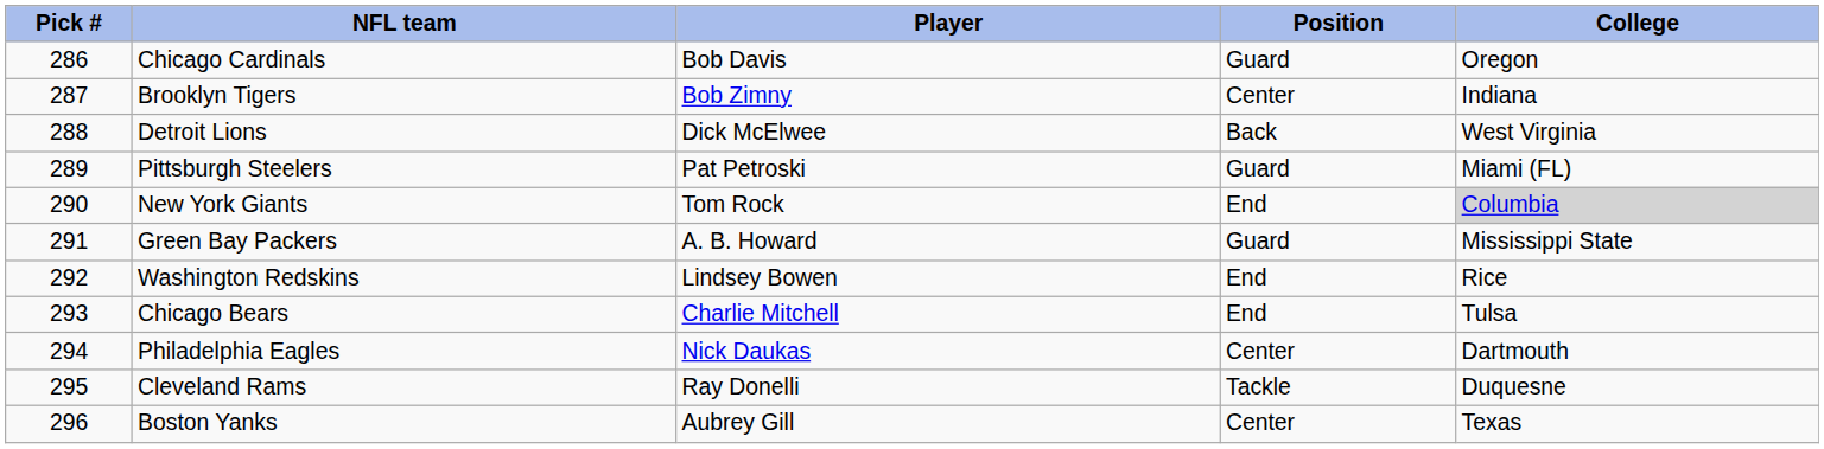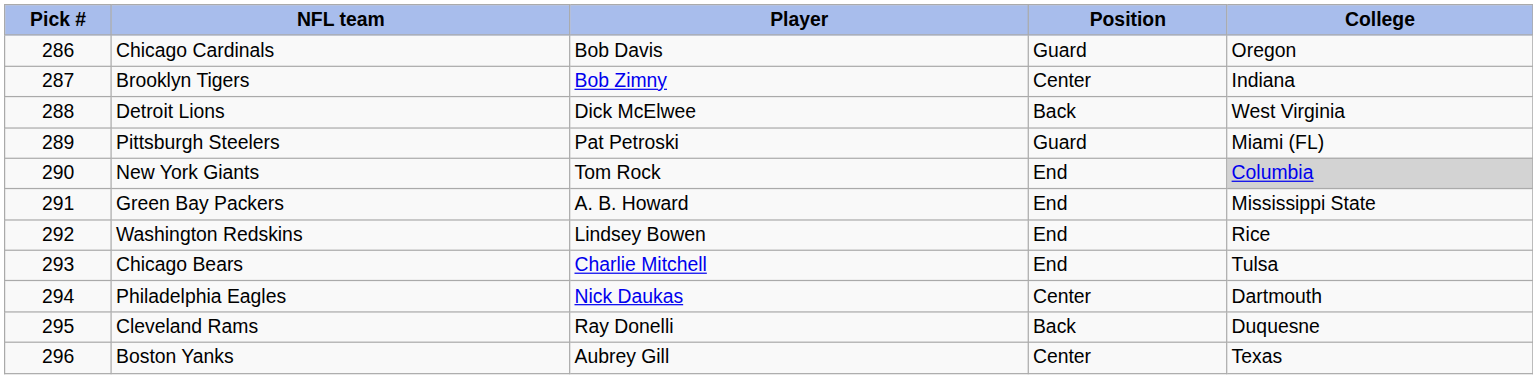 <table class="wikitable sortable sortable" style="width: 100%">
 <tr>
 <th style="background:#A8BDEC;" width=7%>Pick #</th>
 <th width=30% style="background:#A8BDEC;">NFL team</th>
 <th width=30% style="background:#A8BDEC;">Player</th>
 <th width=13% style="background:#A8BDEC;">Position</th>
 <th style="background:#A8BDEC;">College</th>
 </tr>
 <tr>
 <td align=center>286</td>
 <td>Chicago Cardinals</td>
 <td>Bob Davis</td>
 <td>Guard</td>
 <td>Oregon</td>
 </tr>
 <tr>
 <td align=center>287</td>
 <td>Brooklyn Tigers</td>
 <td><a href='#'>Bob Zimny</a></td>
 <td>Center</td>
 <td>Indiana</td>
 </tr>
 <tr>
 <td align=center>288</td>
 <td>Detroit Lions</td>
 <td>Dick McElwee</td>
 <td>Back</td>
 <td>West Virginia</td>
 </tr>
 <tr>
 <td align=center>289</td>
 <td>Pittsburgh Steelers</td>
 <td>Pat Petroski</td>
 <td>Guard</td>
 <td>Miami (FL)</td>
 </tr>
 <tr>
 <td align=center>290</td>
 <td>New York Giants</td>
 <td>Tom Rock</td>
 <td>End</td>
 <td style="background: lightgrey;"><a href='#'>Columbia</a></td>
 </tr>
 <tr>
 <td align=center>291</td>
 <td>Green Bay Packers</td>
 <td>A. B. Howard</td>
-<td>Guard</td>
+<td>End</td>
 <td>Mississippi State</td>
 </tr>
 <tr>
 <td align=center>292</td>
 <td>Washington Redskins</td>
 <td>Lindsey Bowen</td>
 <td>End</td>
 <td>Rice</td>
 </tr>
 <tr>
 <td align=center>293</td>
 <td>Chicago Bears</td>
 <td><a href='#'>Charlie Mitchell</a></td>
 <td>End</td>
 <td>Tulsa</td>
 </tr>
 <tr>
 <td align=center>294</td>
 <td>Philadelphia Eagles</td>
 <td><a href='#'>Nick Daukas</a></td>
 <td>Center</td>
 <td>Dartmouth</td>
 </tr>
 <tr>
 <td align=center>295</td>
 <td>Cleveland Rams</td>
 <td>Ray Donelli</td>
-<td>Tackle</td>
+<td>Back</td>
 <td>Duquesne</td>
 </tr>
 <tr>
 <td align=center>296</td>
 <td>Boston Yanks</td>
 <td>Aubrey Gill</td>
 <td>Center</td>
 <td>Texas</td>
 </tr>
 </table>
